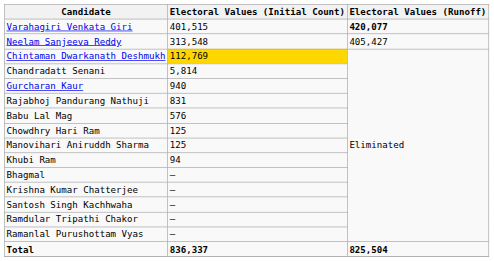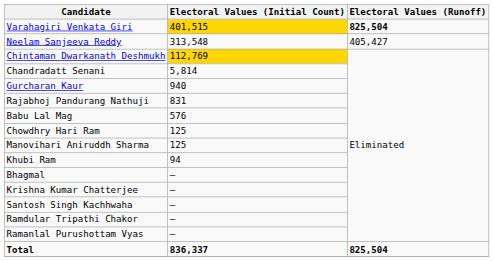 <table class="wikitable" border="1">
 <tr>
 <th>Candidate</th>
 <th>Electoral Values (Initial Count)</th>
 <th>Electoral Values (Runoff)</th>
 </tr>
 <tr>
 <td><a href='#'>Varahagiri Venkata Giri</a></td>
-<td>401,515</td>
-<td><strong>420,077</strong></td>
+<td style="background: gold;">401,515</td>
+<td><strong>825,504</strong></td>
 </tr>
 <tr>
 <td><a href='#'>Neelam Sanjeeva Reddy</a></td>
 <td>313,548</td>
 <td>405,427</td>
 </tr>
 <tr>
 <td><a href='#'>Chintaman Dwarkanath Deshmukh</a></td>
 <td style="background: gold;">112,769</td>
 <td rowspan=13>Eliminated</td>
 </tr>
 <tr>
 <td>Chandradatt Senani</td>
 <td>5,814</td>
 </tr>
 <tr>
 <td><a href='#'>Gurcharan Kaur</a></td>
 <td>940</td>
 </tr>
 <tr>
 <td>Rajabhoj Pandurang Nathuji</td>
 <td>831</td>
 </tr>
 <tr>
 <td>Babu Lal Mag</td>
 <td>576</td>
 </tr>
 <tr>
 <td>Chowdhry Hari Ram</td>
 <td>125</td>
 </tr>
 <tr>
 <td>Manovihari Aniruddh Sharma</td>
 <td>125</td>
 </tr>
 <tr>
 <td>Khubi Ram</td>
 <td>94</td>
 </tr>
 <tr>
 <td>Bhagmal</td>
 <td>—</td>
 </tr>
 <tr>
 <td>Krishna Kumar Chatterjee</td>
 <td>—</td>
 </tr>
 <tr>
 <td>Santosh Singh Kachhwaha</td>
 <td>—</td>
 </tr>
 <tr>
 <td>Ramdular Tripathi Chakor</td>
 <td>—</td>
 </tr>
 <tr>
 <td>Ramanlal Purushottam Vyas</td>
 <td>—</td>
 </tr>
 <tr>
 <td><strong>Total</strong></td>
 <td><strong>836,337</strong></td>
 <td><strong>825,504</strong></td>
 </tr>
 <tr>
 </tr>
 </table>
